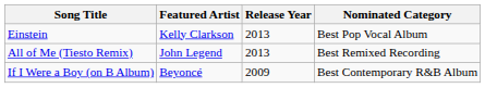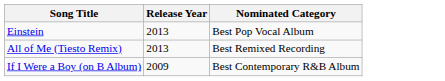 <table class="wikitable">
 <tr>
 <th>Song Title</th>
-<th>Featured Artist</th>
 <th>Release Year</th>
 <th>Nominated Category</th>
 </tr>
 <tr>
 <td><a href='#'>Einstein</a></td>
-<td><a href='#'>Kelly Clarkson</a></td>
 <td>2013</td>
 <td>Best Pop Vocal Album</td>
 </tr>
 <tr>
 <td><a href='#'>All of Me (Tiesto Remix)</a></td>
-<td><a href='#'>John Legend</a></td>
 <td>2013</td>
 <td>Best Remixed Recording</td>
 </tr>
 <tr>
 <td><a href='#'>If I Were a Boy (on B Album)</a></td>
-<td><a href='#'>Beyoncé</a></td>
 <td>2009</td>
 <td>Best Contemporary R&B Album</td>
 </tr>
 </table>
